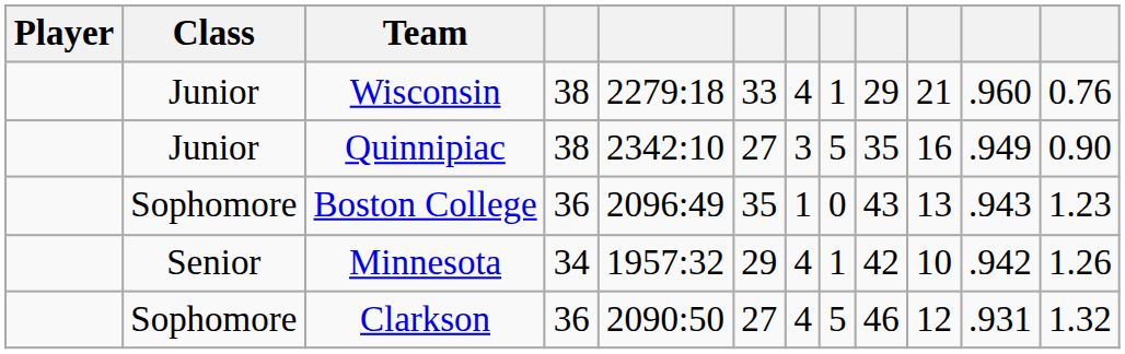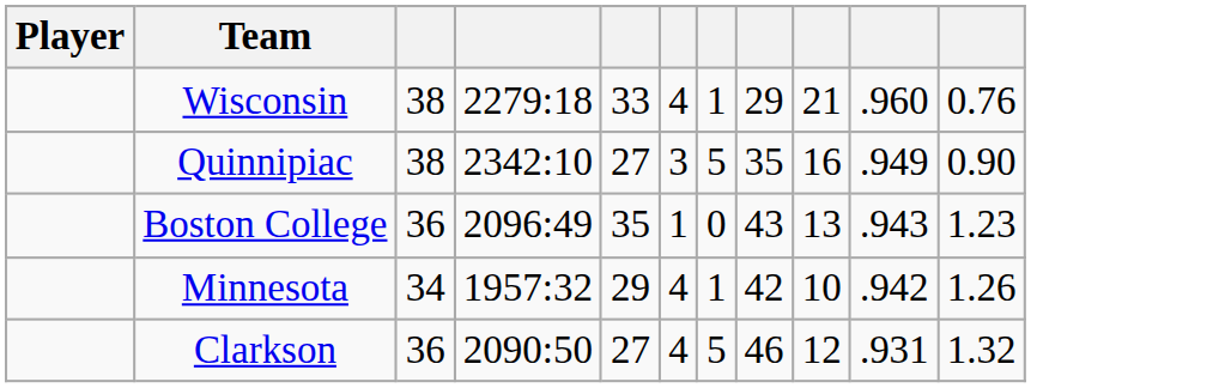 <table class="wikitable sortable" style="font-size= 95%;text-align: center;">
 <tr>
 <th>Player</th>
-<th>Class</th>
 <th>Team</th>
 <th></th>
 <th></th>
 <th></th>
 <th></th>
 <th></th>
 <th></th>
 <th></th>
 <th></th>
 <th></th>
 </tr>
 <tr>
 <td></td>
-<td>Junior</td>
 <td><a href='#'>Wisconsin</a></td>
 <td>38</td>
 <td>2279:18</td>
 <td>33</td>
 <td>4</td>
 <td>1</td>
 <td>29</td>
 <td>21</td>
 <td>.960</td>
 <td>0.76</td>
 </tr>
 <tr>
 <td></td>
-<td>Junior</td>
 <td><a href='#'>Quinnipiac</a></td>
 <td>38</td>
 <td>2342:10</td>
 <td>27</td>
 <td>3</td>
 <td>5</td>
 <td>35</td>
 <td>16</td>
 <td>.949</td>
 <td>0.90</td>
 </tr>
 <tr>
 <td></td>
-<td>Sophomore</td>
 <td><a href='#'>Boston College</a></td>
 <td>36</td>
 <td>2096:49</td>
 <td>35</td>
 <td>1</td>
 <td>0</td>
 <td>43</td>
 <td>13</td>
 <td>.943</td>
 <td>1.23</td>
 </tr>
 <tr>
 <td></td>
-<td>Senior</td>
 <td><a href='#'>Minnesota</a></td>
 <td>34</td>
 <td>1957:32</td>
 <td>29</td>
 <td>4</td>
 <td>1</td>
 <td>42</td>
 <td>10</td>
 <td>.942</td>
 <td>1.26</td>
 </tr>
 <tr>
 <td></td>
-<td>Sophomore</td>
 <td><a href='#'>Clarkson</a></td>
 <td>36</td>
 <td>2090:50</td>
 <td>27</td>
 <td>4</td>
 <td>5</td>
 <td>46</td>
 <td>12</td>
 <td>.931</td>
 <td>1.32</td>
 </tr>
 </table>
